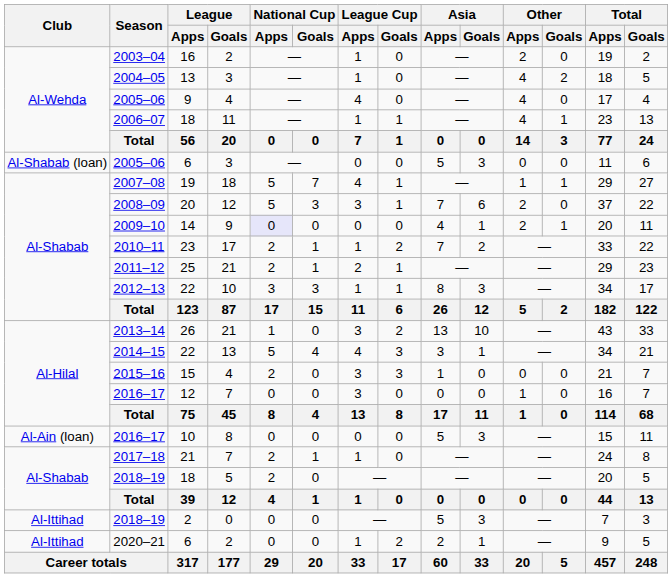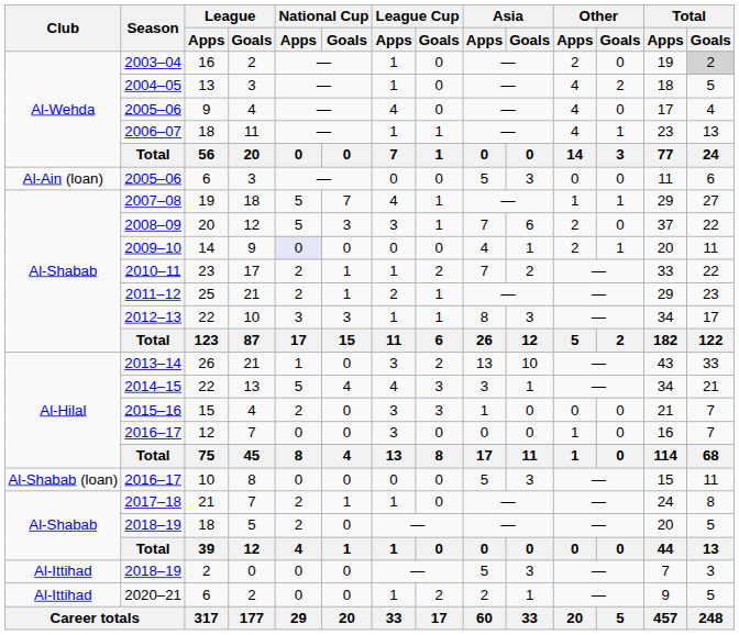 <table class="wikitable" style="text-align: center">
 <tr>
 <th rowspan=2>Club</th>
 <th rowspan=2>Season</th>
 <th colspan=2>League</th>
 <th colspan=2>National Cup</th>
 <th colspan=2>League Cup</th>
 <th colspan=2>Asia</th>
 <th colspan=2>Other</th>
 <th colspan=2>Total</th>
 </tr>
 <tr>
 <th>Apps</th>
 <th>Goals</th>
 <th>Apps</th>
 <th>Goals</th>
 <th>Apps</th>
 <th>Goals</th>
 <th>Apps</th>
 <th>Goals</th>
 <th>Apps</th>
 <th>Goals</th>
 <th>Apps</th>
 <th>Goals</th>
 </tr>
 <tr>
 <td rowspan=5><a href='#'>Al-Wehda</a></td>
 <td><a href='#'>2003–04</a></td>
 <td>16</td>
 <td>2</td>
 <td colspan=2>—</td>
 <td>1</td>
 <td>0</td>
 <td colspan=2>—</td>
 <td>2</td>
 <td>0</td>
 <td>19</td>
-<td>2</td>
+<td style="background: lightgrey;">2</td>
 </tr>
 <tr>
 <td><a href='#'>2004–05</a></td>
 <td>13</td>
 <td>3</td>
 <td colspan=2>—</td>
 <td>1</td>
 <td>0</td>
 <td colspan=2>—</td>
 <td>4</td>
 <td>2</td>
 <td>18</td>
 <td>5</td>
 </tr>
 <tr>
 <td><a href='#'>2005–06</a></td>
 <td>9</td>
 <td>4</td>
 <td colspan=2>—</td>
 <td>4</td>
 <td>0</td>
 <td colspan=2>—</td>
 <td>4</td>
 <td>0</td>
 <td>17</td>
 <td>4</td>
 </tr>
 <tr>
 <td><a href='#'>2006–07</a></td>
 <td>18</td>
 <td>11</td>
 <td colspan=2>—</td>
 <td>1</td>
 <td>1</td>
 <td colspan=2>—</td>
 <td>4</td>
 <td>1</td>
 <td>23</td>
 <td>13</td>
 </tr>
 <tr>
 <th>Total</th>
 <th>56</th>
 <th>20</th>
 <th>0</th>
 <th>0</th>
 <th>7</th>
 <th>1</th>
 <th>0</th>
 <th>0</th>
 <th>14</th>
 <th>3</th>
 <th>77</th>
 <th>24</th>
 </tr>
 <tr>
-<td><a href='#'>Al-Shabab</a> (loan)</td>
+<td><a href='#'>Al-Ain</a> (loan)</td>
 <td><a href='#'>2005–06</a></td>
 <td>6</td>
 <td>3</td>
 <td colspan=2>—</td>
 <td>0</td>
 <td>0</td>
 <td>5</td>
 <td>3</td>
 <td>0</td>
 <td>0</td>
 <td>11</td>
 <td>6</td>
 </tr>
 <tr>
 <td rowspan=7><a href='#'>Al-Shabab</a></td>
 <td><a href='#'>2007–08</a></td>
 <td>19</td>
 <td>18</td>
 <td>5</td>
 <td>7</td>
 <td>4</td>
 <td>1</td>
 <td colspan=2>—</td>
 <td>1</td>
 <td>1</td>
 <td>29</td>
 <td>27</td>
 </tr>
 <tr>
 <td><a href='#'>2008–09</a></td>
 <td>20</td>
 <td>12</td>
 <td>5</td>
 <td>3</td>
 <td>3</td>
 <td>1</td>
 <td>7</td>
 <td>6</td>
 <td>2</td>
 <td>0</td>
 <td>37</td>
 <td>22</td>
 </tr>
 <tr>
 <td><a href='#'>2009–10</a></td>
 <td>14</td>
 <td>9</td>
 <td style="background: lavender;">0</td>
 <td>0</td>
 <td>0</td>
 <td>0</td>
 <td>4</td>
 <td>1</td>
 <td>2</td>
 <td>1</td>
 <td>20</td>
 <td>11</td>
 </tr>
 <tr>
 <td><a href='#'>2010–11</a></td>
 <td>23</td>
 <td>17</td>
 <td>2</td>
 <td>1</td>
 <td>1</td>
 <td>2</td>
 <td>7</td>
 <td>2</td>
 <td colspan=2>—</td>
 <td>33</td>
 <td>22</td>
 </tr>
 <tr>
 <td><a href='#'>2011–12</a></td>
 <td>25</td>
 <td>21</td>
 <td>2</td>
 <td>1</td>
 <td>2</td>
 <td>1</td>
 <td colspan=2>—</td>
 <td colspan=2>—</td>
 <td>29</td>
 <td>23</td>
 </tr>
 <tr>
 <td><a href='#'>2012–13</a></td>
 <td>22</td>
 <td>10</td>
 <td>3</td>
 <td>3</td>
 <td>1</td>
 <td>1</td>
 <td>8</td>
 <td>3</td>
 <td colspan=2>—</td>
 <td>34</td>
 <td>17</td>
 </tr>
 <tr>
 <th>Total</th>
 <th>123</th>
 <th>87</th>
 <th>17</th>
 <th>15</th>
 <th>11</th>
 <th>6</th>
 <th>26</th>
 <th>12</th>
 <th>5</th>
 <th>2</th>
 <th>182</th>
 <th>122</th>
 </tr>
 <tr>
 <td rowspan=5><a href='#'>Al-Hilal</a></td>
 <td><a href='#'>2013–14</a></td>
 <td>26</td>
 <td>21</td>
 <td>1</td>
 <td>0</td>
 <td>3</td>
 <td>2</td>
 <td>13</td>
 <td>10</td>
 <td colspan=2>—</td>
 <td>43</td>
 <td>33</td>
 </tr>
 <tr>
 <td><a href='#'>2014–15</a></td>
 <td>22</td>
 <td>13</td>
 <td>5</td>
 <td>4</td>
 <td>4</td>
 <td>3</td>
 <td>3</td>
 <td>1</td>
 <td colspan=2>—</td>
 <td>34</td>
 <td>21</td>
 </tr>
 <tr>
 <td><a href='#'>2015–16</a></td>
 <td>15</td>
 <td>4</td>
 <td>2</td>
 <td>0</td>
 <td>3</td>
 <td>3</td>
 <td>1</td>
 <td>0</td>
 <td>0</td>
 <td>0</td>
 <td>21</td>
 <td>7</td>
 </tr>
 <tr>
 <td><a href='#'>2016–17</a></td>
 <td>12</td>
 <td>7</td>
 <td>0</td>
 <td>0</td>
 <td>3</td>
 <td>0</td>
 <td>0</td>
 <td>0</td>
 <td>1</td>
 <td>0</td>
 <td>16</td>
 <td>7</td>
 </tr>
 <tr>
 <th>Total</th>
 <th>75</th>
 <th>45</th>
 <th>8</th>
 <th>4</th>
 <th>13</th>
 <th>8</th>
 <th>17</th>
 <th>11</th>
 <th>1</th>
 <th>0</th>
 <th>114</th>
 <th>68</th>
 </tr>
 <tr>
-<td><a href='#'>Al-Ain</a> (loan)</td>
+<td><a href='#'>Al-Shabab</a> (loan)</td>
 <td><a href='#'>2016–17</a></td>
 <td>10</td>
 <td>8</td>
 <td>0</td>
 <td>0</td>
 <td>0</td>
 <td>0</td>
 <td>5</td>
 <td>3</td>
 <td colspan="2">—</td>
 <td>15</td>
 <td>11</td>
 </tr>
 <tr>
 <td rowspan=3><a href='#'>Al-Shabab</a></td>
 <td><a href='#'>2017–18</a></td>
 <td>21</td>
 <td>7</td>
 <td>2</td>
 <td>1</td>
 <td>1</td>
 <td>0</td>
 <td colspan=2>—</td>
 <td colspan=2>—</td>
 <td>24</td>
 <td>8</td>
 </tr>
 <tr>
 <td><a href='#'>2018–19</a></td>
 <td>18</td>
 <td>5</td>
 <td>2</td>
 <td>0</td>
 <td colspan=2>—</td>
 <td colspan=2>—</td>
 <td colspan=2>—</td>
 <td>20</td>
 <td>5</td>
 </tr>
 <tr>
 <th>Total</th>
 <th>39</th>
 <th>12</th>
 <th>4</th>
 <th>1</th>
 <th>1</th>
 <th>0</th>
 <th>0</th>
 <th>0</th>
 <th>0</th>
 <th>0</th>
 <th>44</th>
 <th>13</th>
 </tr>
 <tr>
 <td><a href='#'>Al-Ittihad</a></td>
 <td><a href='#'>2018–19</a></td>
 <td>2</td>
 <td>0</td>
 <td>0</td>
 <td>0</td>
 <td colspan="2">—</td>
 <td>5</td>
 <td>3</td>
 <td colspan="2">—</td>
 <td>7</td>
 <td>3</td>
 </tr>
 <tr>
 <td><a href='#'>Al-Ittihad</a></td>
 <td>2020–21</td>
 <td>6</td>
 <td>2</td>
 <td>0</td>
 <td>0</td>
 <td>1</td>
 <td>2</td>
 <td>2</td>
 <td>1</td>
 <td colspan="2">—</td>
 <td>9</td>
 <td>5</td>
 </tr>
 <tr>
 <th colspan=2>Career totals</th>
 <th>317</th>
 <th>177</th>
 <th>29</th>
 <th>20</th>
 <th>33</th>
 <th>17</th>
 <th>60</th>
 <th>33</th>
 <th>20</th>
 <th>5</th>
 <th>457</th>
 <th>248</th>
 </tr>
 </table>
